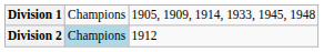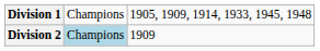 <table class="wikitable" style="font-size:85%;">
 <tr>
 <th scope="row">Division 1</th>
 <td>Champions</td>
 <td>1905, 1909, 1914, 1933, 1945, 1948</td>
 </tr>
 <tr>
 <th scope="row">Division 2</th>
 <td style="background: lightblue;">Champions</td>
-<td>1912</td>
+<td>1909</td>
 </tr>
 </table>
